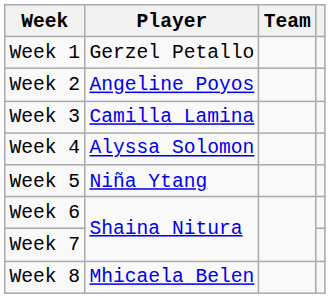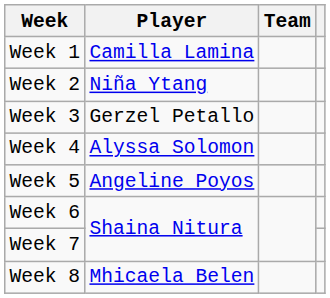 <table class="wikitable">
 <tr>
 <th>Week</th>
 <th>Player</th>
 <th>Team</th>
 <th></th>
 </tr>
 <tr>
 <td>Week 1</td>
-<td>Gerzel Petallo</td>
+<td><a href='#'>Camilla Lamina</a></td>
 <td></td>
 <td></td>
 </tr>
 <tr>
 <td>Week 2</td>
-<td><a href='#'>Angeline Poyos</a></td>
+<td><a href='#'>Niña Ytang</a></td>
 <td></td>
 <td></td>
 </tr>
 <tr>
 <td>Week 3</td>
-<td><a href='#'>Camilla Lamina</a></td>
+<td>Gerzel Petallo</td>
 <td></td>
 <td></td>
 </tr>
 <tr>
 <td>Week 4</td>
 <td><a href='#'>Alyssa Solomon</a></td>
 <td></td>
 <td></td>
 </tr>
 <tr>
 <td>Week 5</td>
-<td><a href='#'>Niña Ytang</a></td>
+<td><a href='#'>Angeline Poyos</a></td>
 <td></td>
 <td></td>
 </tr>
 <tr>
 <td>Week 6</td>
 <td rowspan=2><a href='#'>Shaina Nitura</a></td>
 <td rowspan=2></td>
 <td></td>
 </tr>
 <tr>
 <td>Week 7</td>
 <td></td>
 </tr>
 <tr>
 <td>Week 8</td>
 <td><a href='#'>Mhicaela Belen</a></td>
 <td></td>
 <td></td>
 </tr>
 </table>
